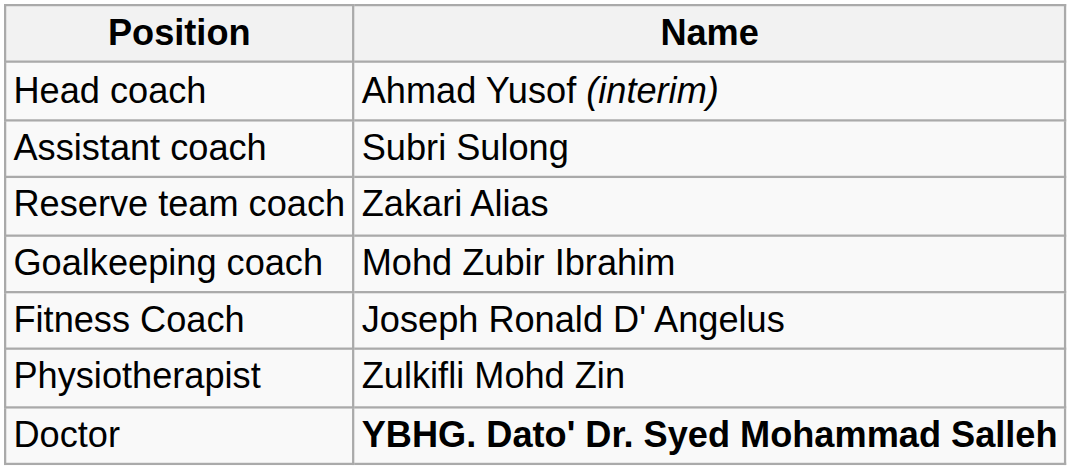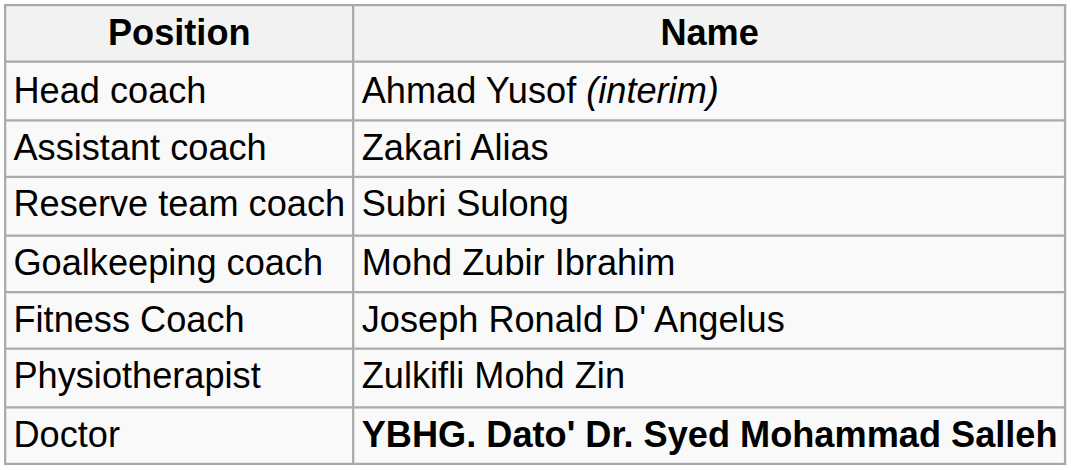 <table class="wikitable">
 <tr>
 <th>Position</th>
 <th>Name</th>
 </tr>
 <tr>
 <td>Head coach</td>
 <td>Ahmad Yusof <em>(interim)</em></td>
 </tr>
 <tr>
 <td>Assistant coach</td>
-<td>Subri Sulong</td>
+<td>Zakari Alias</td>
 </tr>
 <tr>
 <td>Reserve team coach</td>
-<td>Zakari Alias</td>
+<td>Subri Sulong</td>
 </tr>
 <tr>
 <td>Goalkeeping coach</td>
 <td>Mohd Zubir Ibrahim</td>
 </tr>
 <tr>
 <td>Fitness Coach</td>
 <td>Joseph Ronald D' Angelus</td>
 </tr>
 <tr>
 <td>Physiotherapist</td>
 <td>Zulkifli Mohd Zin</td>
 </tr>
 <tr>
 <td>Doctor</td>
 <td><strong>YBHG. Dato' Dr. Syed Mohammad Salleh</strong></td>
 </tr>
 </table>
